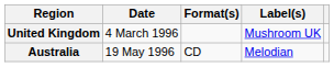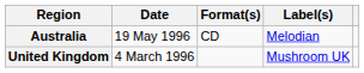 <table class="wikitable plainrowheaders">
 <tr>
 <th scope="col">Region</th>
 <th scope="col">Date</th>
 <th scope="col">Format(s)</th>
 <th scope="col">Label(s)</th>
 <th scope="col"></th>
 </tr>
 <tr>
+<th scope="row">Australia</th>
+<td>19 May 1996</td>
+<td>CD</td>
+<td><a href='#'>Melodian</a></td>
+<td></td>
+</tr>
+<tr>
 <th scope="row">United Kingdom</th>
 <td>4 March 1996</td>
 <td></td>
 <td><a href='#'>Mushroom UK</a></td>
 <td></td>
 </tr>
-<tr>
-<th scope="row">Australia</th>
-<td>19 May 1996</td>
-<td>CD</td>
-<td><a href='#'>Melodian</a></td>
-<td></td>
-</tr>
 </table>
